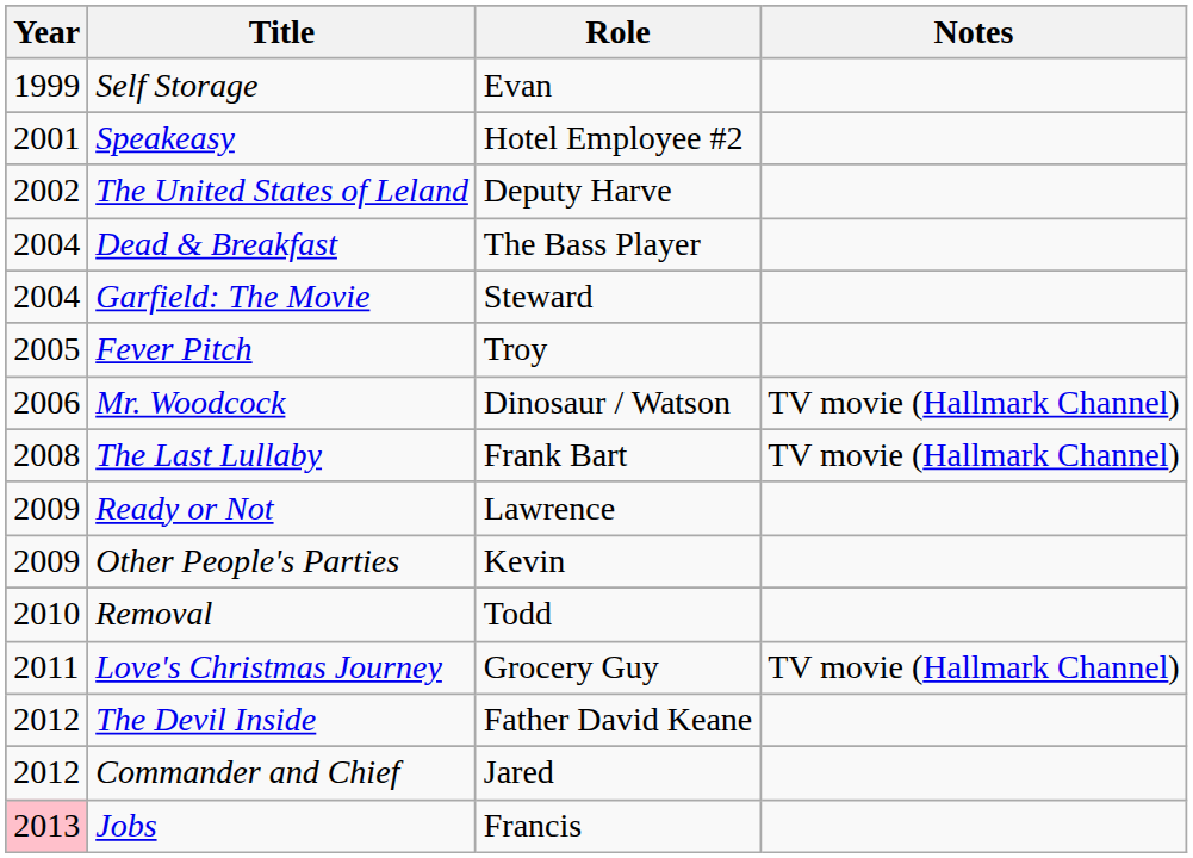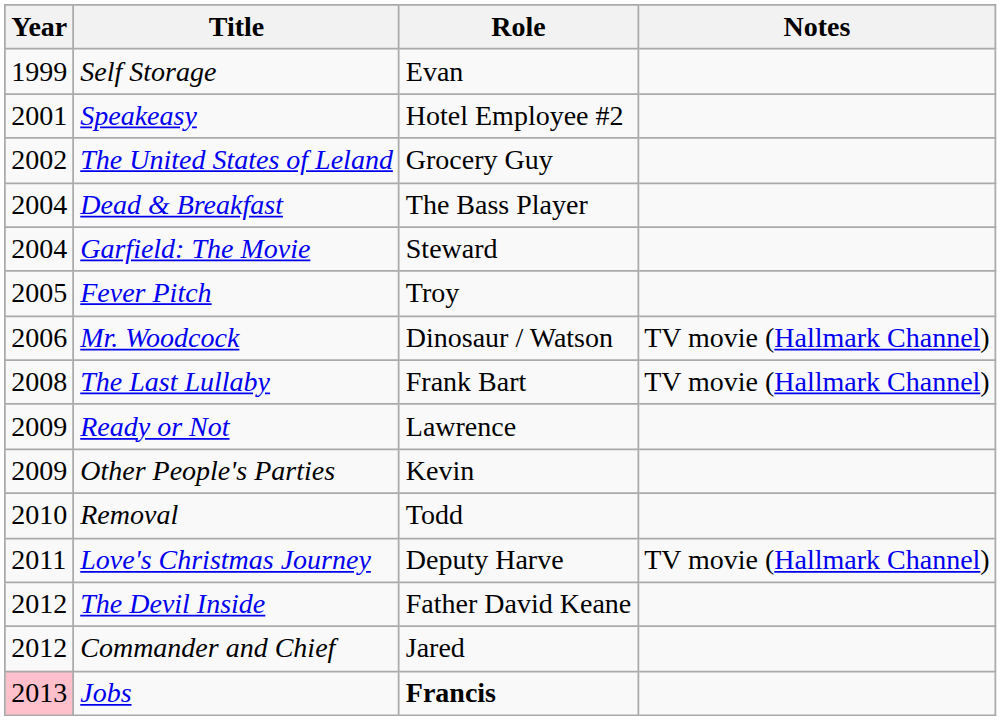 <table class="wikitable sortable">
 <tr>
 <th>Year</th>
 <th>Title</th>
 <th>Role</th>
 <th class="unsortable">Notes</th>
 </tr>
 <tr>
 <td>1999</td>
 <td><em>Self Storage</em></td>
 <td>Evan</td>
 <td></td>
 </tr>
 <tr>
 <td>2001</td>
 <td><em><a href='#'>Speakeasy</a></em></td>
 <td>Hotel Employee #2</td>
 <td></td>
 </tr>
 <tr>
 <td>2002</td>
 <td><em><a href='#'>The United States of Leland</a></em></td>
-<td>Deputy Harve</td>
+<td>Grocery Guy</td>
 <td></td>
 </tr>
 <tr>
 <td>2004</td>
 <td><em><a href='#'>Dead & Breakfast</a></em></td>
 <td>The Bass Player</td>
 <td></td>
 </tr>
 <tr>
 <td>2004</td>
 <td><em><a href='#'>Garfield: The Movie</a></em></td>
 <td>Steward</td>
 <td></td>
 </tr>
 <tr>
 <td>2005</td>
 <td><em><a href='#'>Fever Pitch</a></em></td>
 <td>Troy</td>
 <td></td>
 </tr>
 <tr>
 <td>2006</td>
 <td><em><a href='#'>Mr. Woodcock</a></em></td>
 <td>Dinosaur / Watson</td>
 <td>TV movie (<a href='#'>Hallmark Channel</a>)</td>
 </tr>
 <tr>
 <td>2008</td>
 <td><em><a href='#'>The Last Lullaby</a></em></td>
 <td>Frank Bart</td>
 <td>TV movie (<a href='#'>Hallmark Channel</a>)</td>
 </tr>
 <tr>
 <td>2009</td>
 <td><em><a href='#'>Ready or Not</a></em></td>
 <td>Lawrence</td>
 <td></td>
 </tr>
 <tr>
 <td>2009</td>
 <td><em>Other People's Parties</em></td>
 <td>Kevin</td>
 <td></td>
 </tr>
 <tr>
 <td>2010</td>
 <td><em>Removal</em></td>
 <td>Todd</td>
 <td></td>
 </tr>
 <tr>
 <td>2011</td>
 <td><em><a href='#'>Love's Christmas Journey</a></em></td>
-<td>Grocery Guy</td>
+<td>Deputy Harve</td>
 <td>TV movie (<a href='#'>Hallmark Channel</a>)</td>
 </tr>
 <tr>
 <td>2012</td>
 <td><em><a href='#'>The Devil Inside</a></em></td>
 <td>Father David Keane</td>
 <td></td>
 </tr>
 <tr>
 <td>2012</td>
 <td><em>Commander and Chief</em></td>
 <td>Jared</td>
 <td></td>
 </tr>
 <tr>
 <td style="background: pink;">2013</td>
 <td><em><a href='#'>Jobs</a></em></td>
-<td>Francis</td>
+<td><strong>Francis</strong></td>
 <td></td>
 </tr>
 </table>
